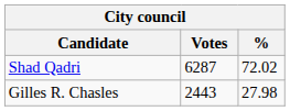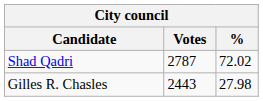 <table class="wikitable">
 <tr>
 <th colspan="3">City council</th>
 </tr>
 <tr>
 <th style="width: 170px">Candidate</th>
 <th style="width: 50px">Votes</th>
 <th style="width: 40px">%</th>
 </tr>
 <tr>
 <td><a href='#'>Shad Qadri</a></td>
-<td>6287</td>
+<td>2787</td>
 <td>72.02</td>
 </tr>
 <tr>
 <td>Gilles R. Chasles</td>
 <td>2443</td>
 <td>27.98</td>
 </tr>
 </table>
